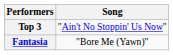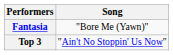 <table class="wikitable unsortable" style="text-align:center;">
 <tr>
 <th scope="col">Performers</th>
 <th scope="col">Song</th>
 </tr>
 <tr>
+<th scope="row"><a href='#'>Fantasia</a></th>
+<td>"Bore Me (Yawn)"</td>
+</tr>
+<tr>
 <th scope="row">Top 3</th>
 <td>"<a href='#'>Ain't No Stoppin' Us Now</a>"</td>
 </tr>
-<tr>
-<th scope="row"><a href='#'>Fantasia</a></th>
-<td>"Bore Me (Yawn)"</td>
-</tr>
 </table>
